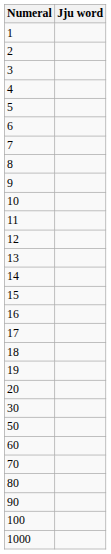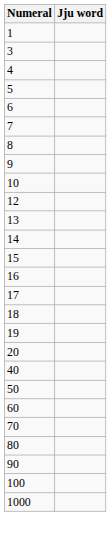 <table class="wikitable">
 <tr>
 <th>Numeral</th>
 <th>Jju word</th>
 </tr>
 <tr>
 <td>1</td>
-<td></td>
-</tr>
-<tr>
-<td>2</td>
 <td></td>
 </tr>
 <tr>
 <td>3</td>
 <td></td>
 </tr>
 <tr>
 <td>4</td>
 <td></td>
 </tr>
 <tr>
 <td>5</td>
 <td></td>
 </tr>
 <tr>
 <td>6</td>
 <td></td>
 </tr>
 <tr>
 <td>7</td>
 <td></td>
 </tr>
 <tr>
 <td>8</td>
 <td></td>
 </tr>
 <tr>
 <td>9</td>
 <td></td>
 </tr>
 <tr>
 <td>10</td>
-<td></td>
-</tr>
-<tr>
-<td>11</td>
 <td></td>
 </tr>
 <tr>
 <td>12</td>
 <td></td>
 </tr>
 <tr>
 <td>13</td>
 <td></td>
 </tr>
 <tr>
 <td>14</td>
 <td></td>
 </tr>
 <tr>
 <td>15</td>
 <td></td>
 </tr>
 <tr>
 <td>16</td>
 <td></td>
 </tr>
 <tr>
 <td>17</td>
 <td></td>
 </tr>
 <tr>
 <td>18</td>
 <td></td>
 </tr>
 <tr>
 <td>19</td>
 <td></td>
 </tr>
 <tr>
 <td>20</td>
 <td></td>
 </tr>
 <tr>
-<td>30</td>
+<td>40</td>
 <td></td>
 </tr>
 <tr>
 <td>50</td>
 <td></td>
 </tr>
 <tr>
 <td>60</td>
 <td></td>
 </tr>
 <tr>
 <td>70</td>
 <td></td>
 </tr>
 <tr>
 <td>80</td>
 <td></td>
 </tr>
 <tr>
 <td>90</td>
 <td></td>
 </tr>
 <tr>
 <td>100</td>
 <td></td>
 </tr>
 <tr>
 <td>1000</td>
 <td></td>
 </tr>
 </table>
